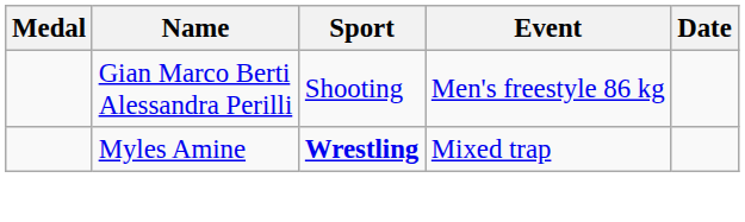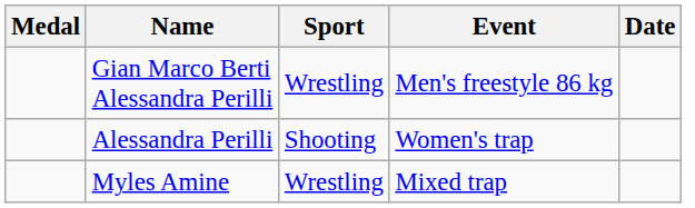 <table class="wikitable sortable" style="font-size: 95%;">
 <tr>
 <th>Medal</th>
 <th>Name</th>
 <th>Sport</th>
 <th>Event</th>
 <th>Date</th>
 </tr>
 <tr>
 <td></td>
 <td><a href='#'>Gian Marco Berti</a><br><a href='#'>Alessandra Perilli</a></td>
-<td><a href='#'>Shooting</a></td>
+<td><a href='#'>Wrestling</a></td>
 <td><a href='#'>Men's freestyle 86 kg</a></td>
 <td></td>
 </tr>
 <tr>
 <td></td>
+<td><a href='#'>Alessandra Perilli</a></td>
+<td><a href='#'>Shooting</a></td>
+<td><a href='#'>Women's trap</a></td>
+<td></td>
+</tr>
+<tr>
+<td></td>
 <td><a href='#'>Myles Amine</a></td>
-<td><strong><a href='#'>Wrestling</a></strong></td>
+<td><a href='#'>Wrestling</a></td>
 <td><a href='#'>Mixed trap</a></td>
 <td></td>
 </tr>
 </table>
